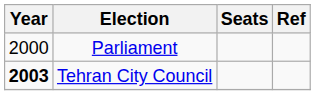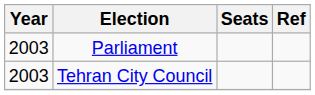 <table class="wikitable" style="font-size:95%;text-align:center;">
 <tr>
 <th>Year</th>
 <th>Election</th>
 <th>Seats</th>
 <th>Ref</th>
 </tr>
 <tr>
-<td>2000</td>
+<td>2003</td>
 <td><a href='#'>Parliament</a></td>
 <td></td>
 <td></td>
 </tr>
 <tr>
-<td><strong>2003</strong></td>
+<td>2003</td>
 <td><a href='#'>Tehran City Council</a></td>
 <td></td>
 <td></td>
 </tr>
 <tr>
 </tr>
 </table>
